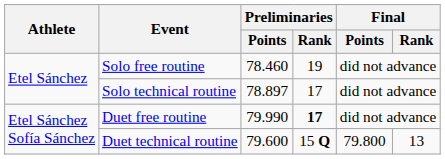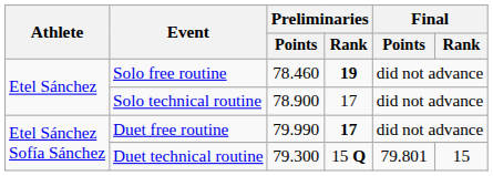 <table class=wikitable style=font-size:90%>
 <tr>
 <th rowspan=2>Athlete</th>
 <th rowspan=2>Event</th>
 <th colspan=2>Preliminaries</th>
 <th colspan=2>Final</th>
 </tr>
 <tr style=font-size:95%>
 <th>Points</th>
 <th>Rank</th>
 <th>Points</th>
 <th>Rank</th>
 </tr>
 <tr align=center>
 <td align=left rowspan=2><a href='#'>Etel Sánchez</a></td>
 <td align=left><a href='#'>Solo free routine</a></td>
 <td>78.460</td>
-<td>19</td>
+<td><strong>19</strong></td>
 <td colspan=2>did not advance</td>
 </tr>
 <tr align=center>
 <td align=left><a href='#'>Solo technical routine</a></td>
-<td>78.897</td>
+<td>78.900</td>
 <td>17</td>
 <td colspan=2>did not advance</td>
 </tr>
 <tr align=center>
 <td align=left rowspan=2><a href='#'>Etel Sánchez</a><br><a href='#'>Sofía Sánchez</a></td>
 <td align=left><a href='#'>Duet free routine</a></td>
 <td>79.990</td>
 <td><strong>17</strong></td>
 <td colspan=2>did not advance</td>
 </tr>
 <tr align=center>
 <td align=left><a href='#'>Duet technical routine</a></td>
-<td>79.600</td>
+<td>79.300</td>
 <td>15 <strong>Q</strong></td>
-<td>79.800</td>
-<td>13</td>
+<td>79.801</td>
+<td>15</td>
 </tr>
 </table>
